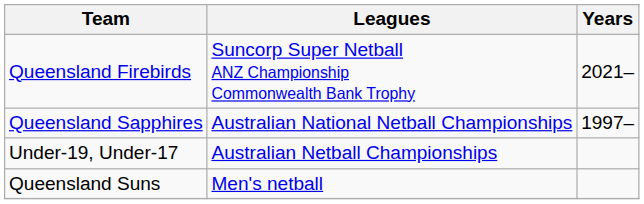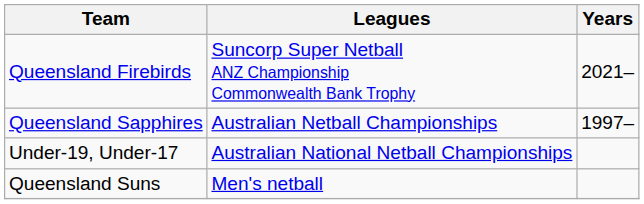 <table class="wikitable collapsible">
 <tr>
 <th>Team</th>
 <th>Leagues</th>
 <th>Years</th>
 </tr>
 <tr>
 <td><a href='#'>Queensland Firebirds</a></td>
 <td><a href='#'>Suncorp Super Netball</a><br><small><a href='#'>ANZ Championship</a><br><a href='#'>Commonwealth Bank Trophy</a></small></td>
 <td>2021–</td>
 </tr>
 <tr>
 <td><a href='#'>Queensland Sapphires</a></td>
-<td><a href='#'>Australian National Netball Championships</a></td>
+<td><a href='#'>Australian Netball Championships</a></td>
 <td>1997–</td>
 </tr>
 <tr>
 <td>Under-19, Under-17</td>
-<td><a href='#'>Australian Netball Championships</a></td>
+<td><a href='#'>Australian National Netball Championships</a></td>
 <td></td>
 </tr>
 <tr>
 <td>Queensland Suns</td>
 <td><a href='#'>Men's netball</a></td>
 <td></td>
 </tr>
 <tr>
 </tr>
 </table>
